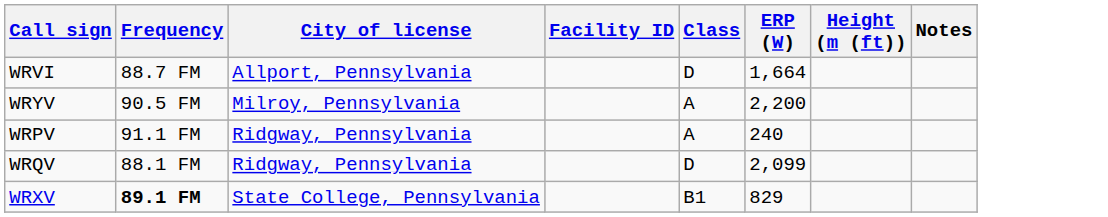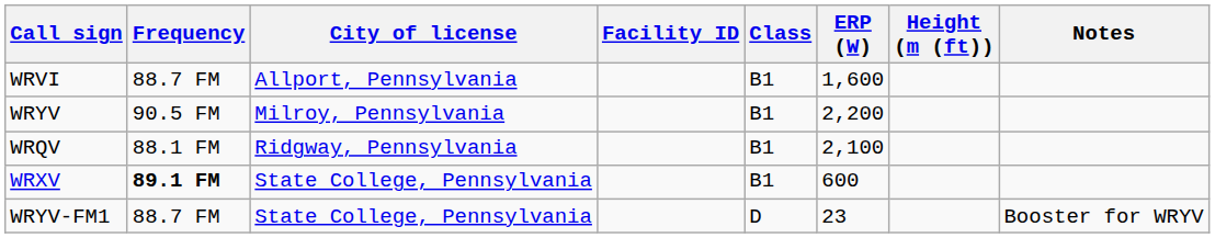 <table class="wikitable sortable">
 <tr>
 <th><a href='#'>Call sign</a></th>
 <th data-sort-type="number"><a href='#'>Frequency</a></th>
 <th><a href='#'>City of license</a></th>
 <th data-sort-type="number"><a href='#'>Facility ID</a></th>
 <th><a href='#'>Class</a></th>
 <th data-sort-type="number"><a href='#'>ERP</a><br>(<a href='#'>W</a>)</th>
 <th data-sort-type="number"><a href='#'>Height</a><br>(<a href='#'>m</a> (<a href='#'>ft</a>))</th>
 <th class="unsortable">Notes</th>
 </tr>
 <tr>
 <td>WRVI</td>
 <td>88.7 FM</td>
 <td><a href='#'>Allport, Pennsylvania</a></td>
 <td></td>
-<td>D</td>
-<td>1,664</td>
+<td>B1</td>
+<td>1,600</td>
 <td></td>
 <td></td>
 </tr>
 <tr>
 <td>WRYV</td>
 <td>90.5 FM</td>
 <td><a href='#'>Milroy, Pennsylvania</a></td>
 <td></td>
-<td>A</td>
+<td>B1</td>
 <td>2,200</td>
-<td></td>
-<td></td>
-</tr>
-<tr>
-<td>WRPV</td>
-<td>91.1 FM</td>
-<td><a href='#'>Ridgway, Pennsylvania</a></td>
-<td></td>
-<td>A</td>
-<td>240</td>
 <td></td>
 <td></td>
 </tr>
 <tr>
 <td>WRQV</td>
 <td>88.1 FM</td>
 <td><a href='#'>Ridgway, Pennsylvania</a></td>
 <td></td>
-<td>D</td>
-<td>2,099</td>
+<td>B1</td>
+<td>2,100</td>
 <td></td>
 <td></td>
 </tr>
 <tr>
 <td><a href='#'>WRXV</a></td>
 <td><strong>89.1 FM</strong></td>
 <td><a href='#'>State College, Pennsylvania</a></td>
 <td></td>
 <td>B1</td>
-<td>829</td>
+<td>600</td>
 <td></td>
 <td></td>
 </tr>
+<tr>
+<td>WRYV-FM1</td>
+<td>88.7 FM</td>
+<td><a href='#'>State College, Pennsylvania</a></td>
+<td></td>
+<td>D</td>
+<td>23</td>
+<td></td>
+<td>Booster for WRYV</td>
+</tr>
 </table>
